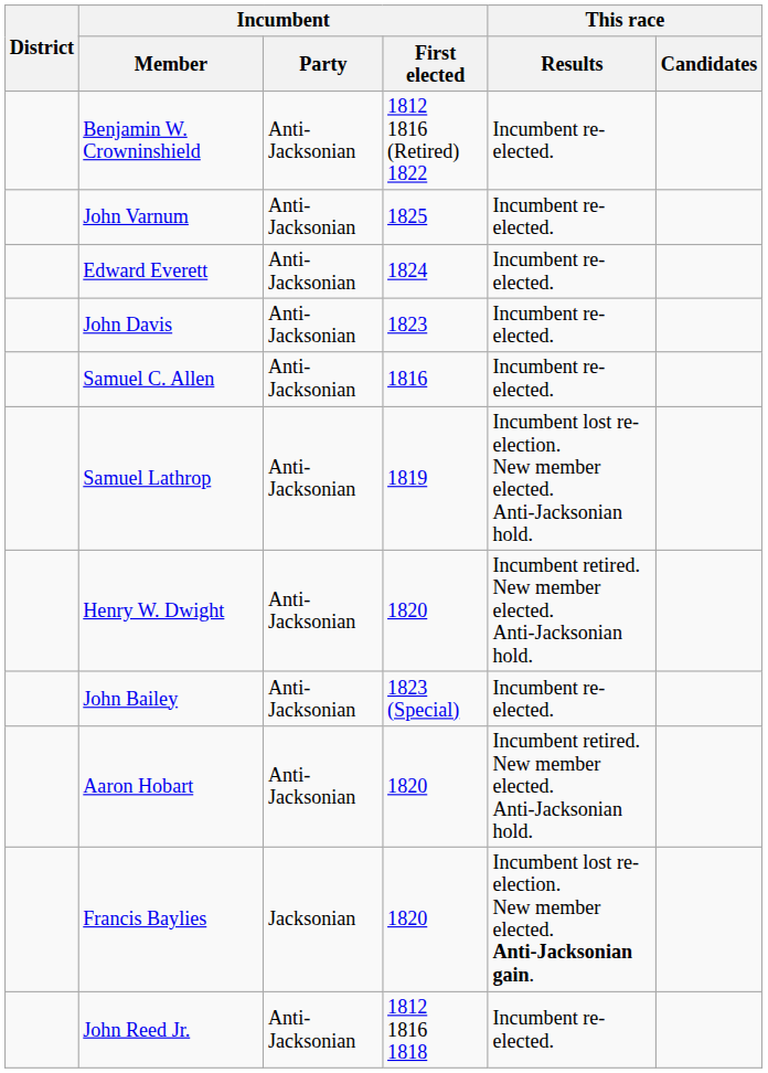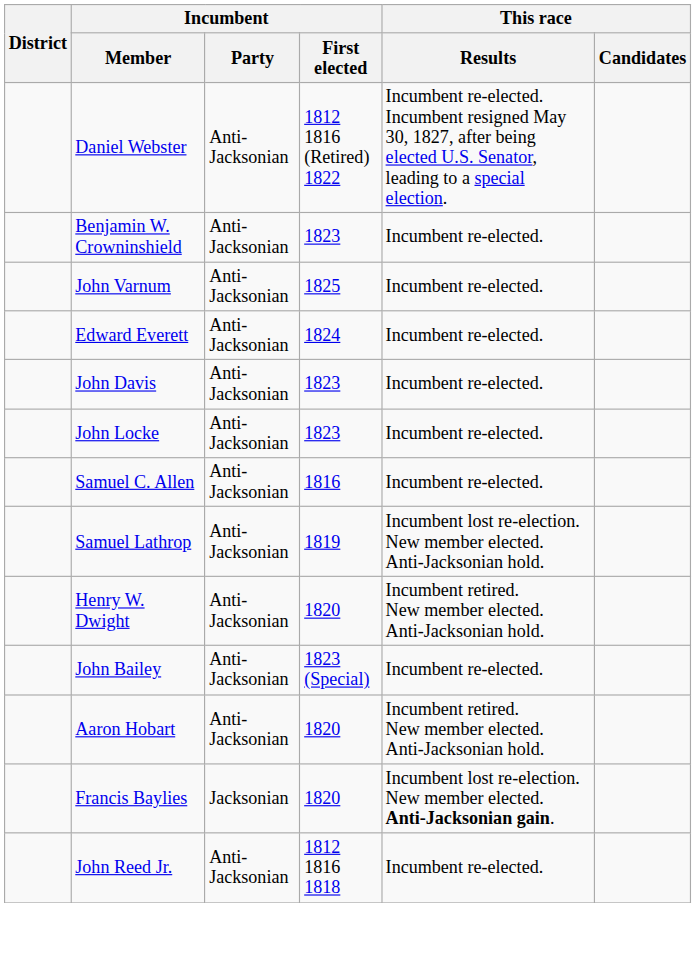 <table class=wikitable>
 <tr>
 <th rowspan=2>District</th>
 <th colspan=3>Incumbent</th>
 <th colspan=2>This race</th>
 </tr>
 <tr>
 <th>Member</th>
 <th>Party</th>
 <th>First elected</th>
 <th>Results</th>
 <th>Candidates</th>
 </tr>
 <tr>
 <td><br></td>
+<td><a href='#'>Daniel Webster</a></td>
+<td>Anti-Jacksonian</td>
+<td><a href='#'>1812</a><br>1816 (Retired)<br><a href='#'>1822</a></td>
+<td>Incumbent re-elected.<br>Incumbent resigned May 30, 1827, after being <a href='#'>elected U.S. Senator</a>, leading to a <a href='#'>special election</a>.</td>
+<td nowrap></td>
+</tr>
+<tr>
+<td><br></td>
 <td><a href='#'>Benjamin W. Crowninshield</a></td>
 <td>Anti-Jacksonian</td>
-<td><a href='#'>1812</a><br>1816 (Retired)<br><a href='#'>1822</a></td>
+<td><a href='#'>1823</a></td>
 <td>Incumbent re-elected.</td>
 <td nowrap></td>
 </tr>
 <tr>
 <td><br></td>
 <td><a href='#'>John Varnum</a></td>
 <td>Anti-Jacksonian</td>
 <td><a href='#'>1825</a></td>
 <td>Incumbent re-elected.</td>
 <td nowrap></td>
 </tr>
 <tr>
 <td><br></td>
 <td><a href='#'>Edward Everett</a></td>
 <td>Anti-Jacksonian</td>
 <td><a href='#'>1824</a></td>
 <td>Incumbent re-elected.</td>
 <td nowrap></td>
 </tr>
 <tr>
 <td><br></td>
 <td><a href='#'>John Davis</a></td>
+<td>Anti-Jacksonian</td>
+<td><a href='#'>1823</a></td>
+<td>Incumbent re-elected.</td>
+<td nowrap></td>
+</tr>
+<tr>
+<td><br></td>
+<td><a href='#'>John Locke</a></td>
 <td>Anti-Jacksonian</td>
 <td><a href='#'>1823</a></td>
 <td>Incumbent re-elected.</td>
 <td nowrap></td>
 </tr>
 <tr>
 <td><br></td>
 <td><a href='#'>Samuel C. Allen</a></td>
 <td>Anti-Jacksonian</td>
 <td><a href='#'>1816</a></td>
 <td>Incumbent re-elected.</td>
 <td nowrap></td>
 </tr>
 <tr>
 <td><br></td>
 <td><a href='#'>Samuel Lathrop</a></td>
 <td>Anti-Jacksonian</td>
 <td><a href='#'>1819</a></td>
 <td>Incumbent lost re-election.<br>New member elected.<br> Anti-Jacksonian hold.</td>
 <td nowrap><strong></strong> <br><strong></strong> <br><strong></strong> </td>
 </tr>
 <tr>
 <td><br></td>
 <td><a href='#'>Henry W. Dwight</a></td>
 <td>Anti-Jacksonian</td>
 <td><a href='#'>1820</a></td>
 <td>Incumbent retired.<br>New member elected.<br> Anti-Jacksonian hold.</td>
 <td nowrap><strong></strong> <br><strong></strong> </td>
 </tr>
 <tr>
 <td><br></td>
 <td><a href='#'>John Bailey</a></td>
 <td>Anti-Jacksonian</td>
 <td><a href='#'>1823 (Special)</a></td>
 <td>Incumbent re-elected.</td>
 <td nowrap></td>
 </tr>
 <tr>
 <td><br></td>
 <td><a href='#'>Aaron Hobart</a></td>
 <td>Anti-Jacksonian</td>
 <td><a href='#'>1820</a></td>
 <td>Incumbent retired.<br>New member elected.<br> Anti-Jacksonian hold.</td>
 <td nowrap></td>
 </tr>
 <tr>
 <td><br></td>
 <td><a href='#'>Francis Baylies</a></td>
 <td>Jacksonian</td>
 <td><a href='#'>1820</a></td>
 <td>Incumbent lost re-election.<br>New member elected.<br><strong>Anti-Jacksonian gain</strong>.</td>
 <td nowrap><strong></strong> <br><strong></strong> <br><strong></strong> </td>
 </tr>
 <tr>
 <td><br></td>
 <td><a href='#'>John Reed Jr.</a></td>
 <td>Anti-Jacksonian</td>
 <td><a href='#'>1812</a><br>1816 <br><a href='#'>1818</a></td>
 <td>Incumbent re-elected.</td>
 <td nowrap></td>
 </tr>
 </table>
